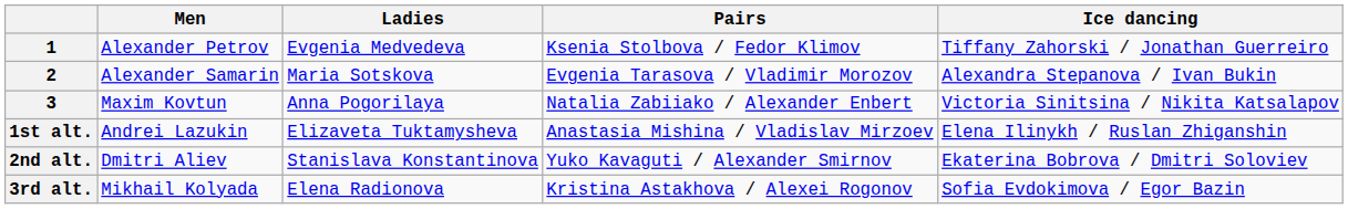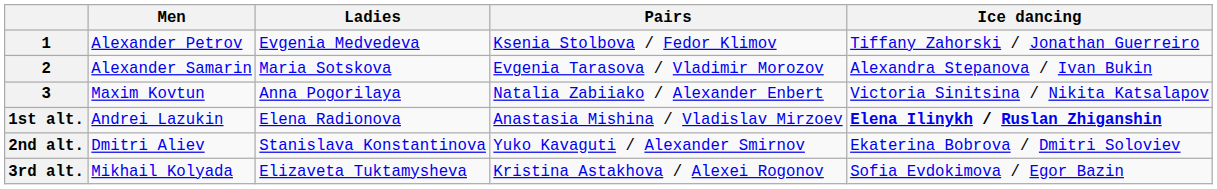 <table class="wikitable">
 <tr>
 <th></th>
 <th>Men</th>
 <th>Ladies</th>
 <th>Pairs</th>
 <th>Ice dancing</th>
 </tr>
 <tr>
 <th>1</th>
 <td><a href='#'>Alexander Petrov</a></td>
 <td><a href='#'>Evgenia Medvedeva</a></td>
 <td><a href='#'>Ksenia Stolbova</a> / <a href='#'>Fedor Klimov</a></td>
 <td><a href='#'>Tiffany Zahorski</a> / <a href='#'>Jonathan Guerreiro</a></td>
 </tr>
 <tr>
 <th>2</th>
 <td><a href='#'>Alexander Samarin</a></td>
 <td><a href='#'>Maria Sotskova</a></td>
 <td><a href='#'>Evgenia Tarasova</a> / <a href='#'>Vladimir Morozov</a></td>
 <td><a href='#'>Alexandra Stepanova</a> / <a href='#'>Ivan Bukin</a></td>
 </tr>
 <tr>
 <th>3</th>
 <td><a href='#'>Maxim Kovtun</a></td>
 <td><a href='#'>Anna Pogorilaya</a></td>
 <td><a href='#'>Natalia Zabiiako</a> / <a href='#'>Alexander Enbert</a></td>
 <td><a href='#'>Victoria Sinitsina</a> / <a href='#'>Nikita Katsalapov</a></td>
 </tr>
 <tr>
 <th>1st alt.</th>
 <td><a href='#'>Andrei Lazukin</a></td>
-<td><a href='#'>Elizaveta Tuktamysheva</a></td>
+<td><a href='#'>Elena Radionova</a></td>
 <td><a href='#'>Anastasia Mishina</a> / <a href='#'>Vladislav Mirzoev</a></td>
-<td><a href='#'>Elena Ilinykh</a> / <a href='#'>Ruslan Zhiganshin</a></td>
+<td><strong><a href='#'>Elena Ilinykh</a> / <a href='#'>Ruslan Zhiganshin</a></strong></td>
 </tr>
 <tr>
 <th>2nd alt.</th>
 <td><a href='#'>Dmitri Aliev</a></td>
 <td><a href='#'>Stanislava Konstantinova</a></td>
 <td><a href='#'>Yuko Kavaguti</a> / <a href='#'>Alexander Smirnov</a></td>
 <td><a href='#'>Ekaterina Bobrova</a> / <a href='#'>Dmitri Soloviev</a></td>
 </tr>
 <tr>
 <th>3rd alt.</th>
 <td><a href='#'>Mikhail Kolyada</a></td>
-<td><a href='#'>Elena Radionova</a></td>
+<td><a href='#'>Elizaveta Tuktamysheva</a></td>
 <td><a href='#'>Kristina Astakhova</a> / <a href='#'>Alexei Rogonov</a></td>
 <td><a href='#'>Sofia Evdokimova</a> / <a href='#'>Egor Bazin</a></td>
 </tr>
 </table>
